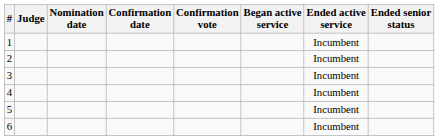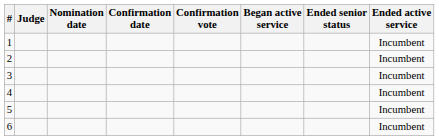 <table class="sortable wikitable">
 <tr>
 <th>#</th>
 <th>Judge</th>
 <th>Nomination<br>date</th>
 <th>Confirmation<br>date</th>
 <th>Confirmation<br>vote</th>
 <th>Began active<br>service</th>
+<th>Ended senior<br>status</th>
 <th>Ended active<br>service</th>
-<th>Ended senior<br>status</th>
 </tr>
 <tr>
 <td>1</td>
 <td></td>
 <td></td>
 <td></td>
 <td align=center></td>
 <td></td>
+<td align=center></td>
 <td align=center>Incumbent</td>
-<td align=center></td>
 </tr>
 <tr>
 <td>2</td>
 <td></td>
 <td></td>
 <td></td>
 <td align=center></td>
 <td></td>
+<td align=center></td>
 <td align=center>Incumbent</td>
-<td align=center></td>
 </tr>
 <tr>
 <td>3</td>
 <td></td>
 <td></td>
 <td></td>
 <td align=center></td>
 <td></td>
+<td align=center></td>
 <td align=center>Incumbent</td>
-<td align=center></td>
 </tr>
 <tr>
 <td>4</td>
 <td></td>
 <td></td>
 <td></td>
 <td align=center></td>
 <td></td>
+<td align=center></td>
 <td align=center>Incumbent</td>
-<td align=center></td>
 </tr>
 <tr>
 <td>5</td>
 <td></td>
 <td></td>
 <td></td>
 <td align=center></td>
 <td></td>
+<td align=center></td>
 <td align=center>Incumbent</td>
-<td align=center></td>
 </tr>
 <tr>
 <td>6</td>
 <td></td>
 <td></td>
 <td></td>
 <td align=center></td>
 <td></td>
+<td align=center></td>
 <td align=center>Incumbent</td>
-<td align=center></td>
 </tr>
 </table>
